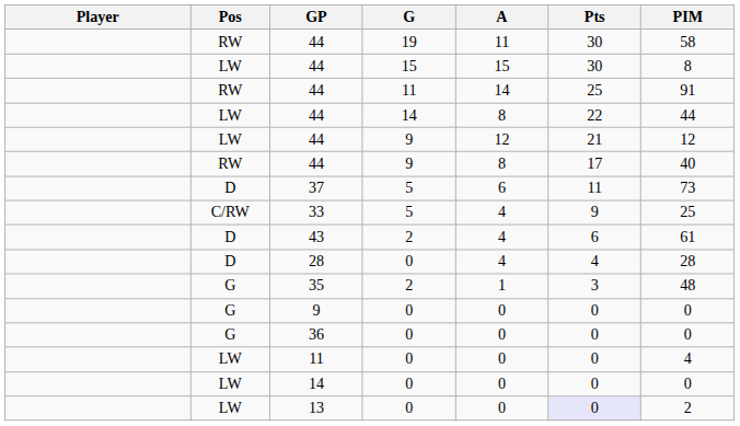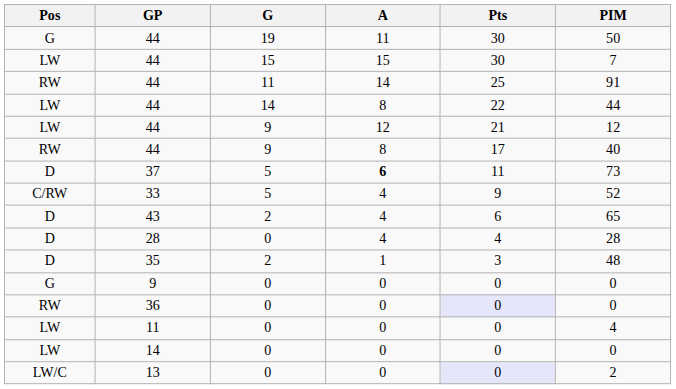 <table class="wikitable sortable" width="60%">
 <tr ALIGN="center">
-<th bgcolor="#DDDDFF" width="10%">Player</th>
 <th bgcolor="#DDDDFF" width="3%" title="Position">Pos</th>
 <th bgcolor="#DDDDFF" width="5%" title="Games played">GP</th>
 <th bgcolor="#DDDDFF" width="5%" title="Goals">G</th>
 <th bgcolor="#DDDDFF" width="5%" title="Assists">A</th>
 <th bgcolor="#DDDDFF" width="5%" title="Points">Pts</th>
 <th bgcolor="#DDDDFF" width="5%" title="Penalties in Minutes">PIM</th>
 </tr>
 <tr align="center">
-<td align="right"></td>
-<td>RW</td>
+<td>G</td>
 <td>44</td>
 <td>19</td>
 <td>11</td>
 <td>30</td>
-<td>58</td>
+<td>50</td>
 </tr>
 <tr align="center">
-<td align="right"></td>
 <td>LW</td>
 <td>44</td>
 <td>15</td>
 <td>15</td>
 <td>30</td>
-<td>8</td>
+<td>7</td>
 </tr>
 <tr align="center">
-<td align="right"></td>
 <td>RW</td>
 <td>44</td>
 <td>11</td>
 <td>14</td>
 <td>25</td>
 <td>91</td>
 </tr>
 <tr align="center">
-<td align="right"></td>
 <td>LW</td>
 <td>44</td>
 <td>14</td>
 <td>8</td>
 <td>22</td>
 <td>44</td>
 </tr>
 <tr align="center">
-<td align="right"></td>
 <td>LW</td>
 <td>44</td>
 <td>9</td>
 <td>12</td>
 <td>21</td>
 <td>12</td>
 </tr>
 <tr align="center">
-<td align="right"></td>
 <td>RW</td>
 <td>44</td>
 <td>9</td>
 <td>8</td>
 <td>17</td>
 <td>40</td>
 </tr>
 <tr align="center">
-<td align="right"></td>
 <td>D</td>
 <td>37</td>
 <td>5</td>
-<td>6</td>
+<td><strong>6</strong></td>
 <td>11</td>
 <td>73</td>
 </tr>
 <tr align="center">
-<td align="right"></td>
 <td>C/RW</td>
 <td>33</td>
 <td>5</td>
 <td>4</td>
 <td>9</td>
-<td>25</td>
+<td>52</td>
 </tr>
 <tr align="center">
-<td align="right"></td>
 <td>D</td>
 <td>43</td>
 <td>2</td>
 <td>4</td>
 <td>6</td>
-<td>61</td>
+<td>65</td>
 </tr>
 <tr align="center">
-<td align="right"></td>
 <td>D</td>
 <td>28</td>
 <td>0</td>
 <td>4</td>
 <td>4</td>
 <td>28</td>
 </tr>
 <tr align="center">
-<td align="right"></td>
-<td>G</td>
+<td>D</td>
 <td>35</td>
 <td>2</td>
 <td>1</td>
 <td>3</td>
 <td>48</td>
 </tr>
 <tr align="center">
-<td align="right"></td>
 <td>G</td>
 <td>9</td>
 <td>0</td>
 <td>0</td>
 <td>0</td>
 <td>0</td>
 </tr>
 <tr align="center">
-<td align="right"></td>
-<td>G</td>
+<td>RW</td>
 <td>36</td>
 <td>0</td>
 <td>0</td>
-<td>0</td>
+<td style="background: lavender;">0</td>
 <td>0</td>
 </tr>
 <tr align="center">
-<td align="right"></td>
 <td>LW</td>
 <td>11</td>
 <td>0</td>
 <td>0</td>
 <td>0</td>
 <td>4</td>
 </tr>
 <tr align="center">
-<td align="right"></td>
 <td>LW</td>
 <td>14</td>
 <td>0</td>
 <td>0</td>
 <td>0</td>
 <td>0</td>
 </tr>
 <tr align="center">
-<td align="right"></td>
-<td>LW</td>
+<td>LW/C</td>
 <td>13</td>
 <td>0</td>
 <td>0</td>
 <td style="background: lavender;">0</td>
 <td>2</td>
 </tr>
 </table>
